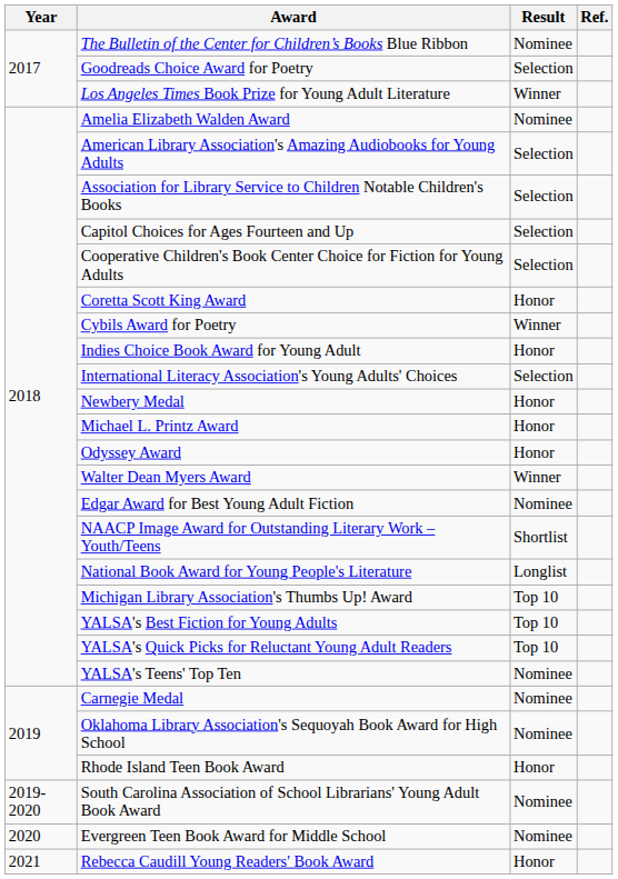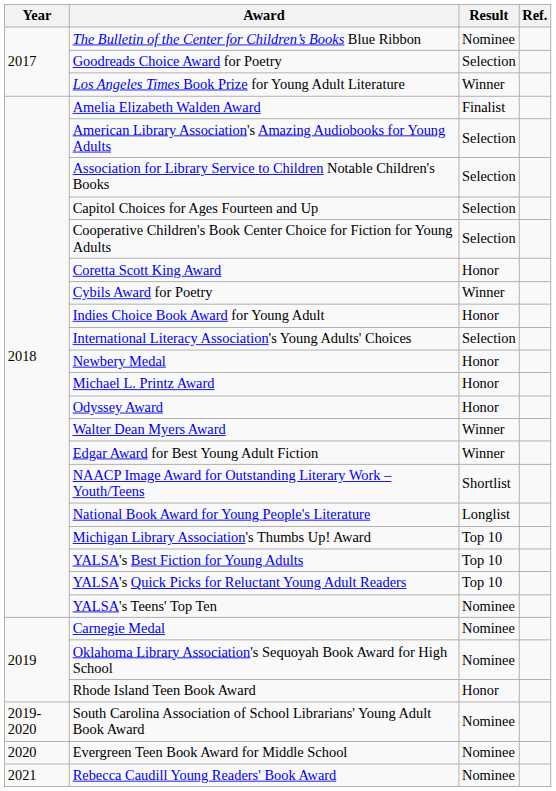 <table class="wikitable sortable">
 <tr>
 <th>Year</th>
 <th>Award</th>
 <th>Result</th>
 <th>Ref.</th>
 </tr>
 <tr>
 <td rowspan="3">2017</td>
 <td><em><a href='#'>The Bulletin of the Center for Children’s Books</a></em> Blue Ribbon</td>
 <td>Nominee</td>
 <td></td>
 </tr>
 <tr>
 <td><a href='#'>Goodreads Choice Award</a> for Poetry</td>
 <td>Selection</td>
 <td></td>
 </tr>
 <tr>
 <td><a href='#'><em>Los Angeles Times</em> Book Prize</a> for Young Adult Literature</td>
 <td>Winner</td>
 <td></td>
 </tr>
 <tr>
 <td rowspan="20">2018</td>
 <td><a href='#'>Amelia Elizabeth Walden Award</a></td>
-<td>Nominee</td>
+<td>Finalist</td>
 <td></td>
 </tr>
 <tr>
 <td><a href='#'>American Library Association</a>'s <a href='#'>Amazing Audiobooks for Young Adults</a></td>
 <td>Selection</td>
 <td></td>
 </tr>
 <tr>
 <td><a href='#'>Association for Library Service to Children</a> Notable Children's Books</td>
 <td>Selection</td>
 <td></td>
 </tr>
 <tr>
 <td>Capitol Choices for Ages Fourteen and Up</td>
 <td>Selection</td>
 <td></td>
 </tr>
 <tr>
 <td>Cooperative Children's Book Center Choice for Fiction for Young Adults</td>
 <td>Selection</td>
 <td></td>
 </tr>
 <tr>
 <td><a href='#'>Coretta Scott King Award</a></td>
 <td>Honor</td>
 <td></td>
 </tr>
 <tr>
 <td><a href='#'>Cybils Award</a> for Poetry</td>
 <td>Winner</td>
 <td></td>
 </tr>
 <tr>
 <td><a href='#'>Indies Choice Book Award</a> for Young Adult</td>
 <td>Honor</td>
 <td></td>
 </tr>
 <tr>
 <td><a href='#'>International Literacy Association</a>'s Young Adults' Choices</td>
 <td>Selection</td>
 <td></td>
 </tr>
 <tr>
 <td><a href='#'>Newbery Medal</a></td>
 <td>Honor</td>
 <td></td>
 </tr>
 <tr>
 <td><a href='#'>Michael L. Printz Award</a></td>
 <td>Honor</td>
 <td></td>
 </tr>
 <tr>
 <td><a href='#'>Odyssey Award</a></td>
 <td>Honor</td>
 <td></td>
 </tr>
 <tr>
 <td><a href='#'>Walter Dean Myers Award</a></td>
 <td>Winner</td>
 <td></td>
 </tr>
 <tr>
 <td><a href='#'>Edgar Award</a> for Best Young Adult Fiction</td>
-<td>Nominee</td>
+<td>Winner</td>
 <td></td>
 </tr>
 <tr>
 <td><a href='#'>NAACP Image Award for Outstanding Literary Work – Youth/Teens</a></td>
 <td>Shortlist</td>
 <td></td>
 </tr>
 <tr>
 <td><a href='#'>National Book Award for Young People's Literature</a></td>
 <td>Longlist</td>
 <td></td>
 </tr>
 <tr>
 <td><a href='#'>Michigan Library Association</a>'s Thumbs Up! Award</td>
 <td>Top 10</td>
 <td></td>
 </tr>
 <tr>
 <td><a href='#'>YALSA</a>'s <a href='#'>Best Fiction for Young Adults</a></td>
 <td>Top 10</td>
 <td></td>
 </tr>
 <tr>
 <td><a href='#'>YALSA</a>'s <a href='#'>Quick Picks for Reluctant Young Adult Readers</a></td>
 <td>Top 10</td>
 <td></td>
 </tr>
 <tr>
 <td><a href='#'>YALSA</a>'s Teens' Top Ten</td>
 <td>Nominee</td>
 <td></td>
 </tr>
 <tr>
 <td rowspan="3">2019</td>
 <td><a href='#'>Carnegie Medal</a></td>
 <td>Nominee</td>
 <td></td>
 </tr>
 <tr>
 <td><a href='#'>Oklahoma Library Association</a>'s Sequoyah Book Award for High School</td>
 <td>Nominee</td>
 <td></td>
 </tr>
 <tr>
 <td>Rhode Island Teen Book Award</td>
 <td>Honor</td>
 <td></td>
 </tr>
 <tr>
 <td>2019-2020</td>
 <td>South Carolina Association of School Librarians' Young Adult Book Award</td>
 <td>Nominee</td>
 <td></td>
 </tr>
 <tr>
 <td>2020</td>
 <td>Evergreen Teen Book Award for Middle School</td>
 <td>Nominee</td>
 <td></td>
 </tr>
 <tr>
 <td>2021</td>
 <td><a href='#'>Rebecca Caudill Young Readers' Book Award</a></td>
-<td>Honor</td>
+<td>Nominee</td>
 <td></td>
 </tr>
 </table>
